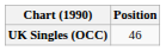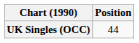 <table class="wikitable plainrowheaders" style="text-align:center">
 <tr>
 <th>Chart (1990)</th>
 <th>Position</th>
 </tr>
 <tr>
 <th scope="row">UK Singles (OCC)</th>
-<td>46</td>
+<td>44</td>
 </tr>
 </table>
